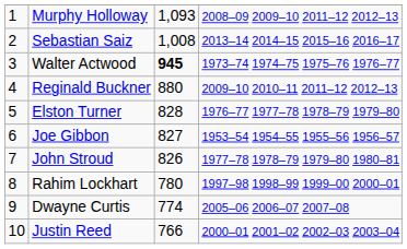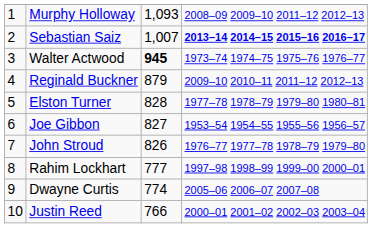 <table class="wikitable">
 <tr>
 </tr>
 <tr>
 <td>1</td>
 <td><a href='#'>Murphy Holloway</a></td>
 <td>1,093</td>
 <td style="font-size:80%;"><a href='#'>2008–09</a> <a href='#'>2009–10</a> <a href='#'>2011–12</a> <a href='#'>2012–13</a></td>
 </tr>
 <tr>
 <td>2</td>
 <td><a href='#'>Sebastian Saiz</a></td>
-<td>1,008</td>
-<td style="font-size:80%;"><a href='#'>2013–14</a> <a href='#'>2014–15</a> <a href='#'>2015–16</a> <a href='#'>2016–17</a></td>
+<td>1,007</td>
+<td style="font-size:80%;"><strong><a href='#'>2013–14</a> <a href='#'>2014–15</a> <a href='#'>2015–16</a> <a href='#'>2016–17</a></strong></td>
 </tr>
 <tr>
 <td>3</td>
 <td>Walter Actwood</td>
 <td><strong>945</strong></td>
 <td style="font-size:80%;"><a href='#'>1973–74</a> <a href='#'>1974–75</a> <a href='#'>1975–76</a> <a href='#'>1976–77</a></td>
 </tr>
 <tr>
 <td>4</td>
 <td><a href='#'>Reginald Buckner</a></td>
-<td>880</td>
+<td>879</td>
 <td style="font-size:80%;"><a href='#'>2009–10</a> <a href='#'>2010–11</a> <a href='#'>2011–12</a> <a href='#'>2012–13</a></td>
 </tr>
 <tr>
 <td>5</td>
 <td><a href='#'>Elston Turner</a></td>
 <td>828</td>
-<td style="font-size:80%;"><a href='#'>1976–77</a> <a href='#'>1977–78</a> <a href='#'>1978–79</a> <a href='#'>1979–80</a></td>
+<td style="font-size:80%;"><a href='#'>1977–78</a> <a href='#'>1978–79</a> <a href='#'>1979–80</a> <a href='#'>1980–81</a></td>
 </tr>
 <tr>
 <td>6</td>
 <td><a href='#'>Joe Gibbon</a></td>
 <td>827</td>
 <td style="font-size:80%;"><a href='#'>1953–54</a> <a href='#'>1954–55</a> <a href='#'>1955–56</a> <a href='#'>1956–57</a></td>
 </tr>
 <tr>
 <td>7</td>
 <td><a href='#'>John Stroud</a></td>
 <td>826</td>
-<td style="font-size:80%;"><a href='#'>1977–78</a> <a href='#'>1978–79</a> <a href='#'>1979–80</a> <a href='#'>1980–81</a></td>
+<td style="font-size:80%;"><a href='#'>1976–77</a> <a href='#'>1977–78</a> <a href='#'>1978–79</a> <a href='#'>1979–80</a></td>
 </tr>
 <tr>
 <td>8</td>
 <td>Rahim Lockhart</td>
-<td>780</td>
+<td>777</td>
 <td style="font-size:80%;"><a href='#'>1997–98</a> <a href='#'>1998–99</a> <a href='#'>1999–00</a> <a href='#'>2000–01</a></td>
 </tr>
 <tr>
 <td>9</td>
 <td>Dwayne Curtis</td>
 <td>774</td>
 <td style="font-size:80%;"><a href='#'>2005–06</a> <a href='#'>2006–07</a> <a href='#'>2007–08</a></td>
 </tr>
 <tr>
 <td>10</td>
 <td><a href='#'>Justin Reed</a></td>
 <td>766</td>
 <td style="font-size:80%;"><a href='#'>2000–01</a> <a href='#'>2001–02</a> <a href='#'>2002–03</a> <a href='#'>2003–04</a></td>
 </tr>
 </table>
